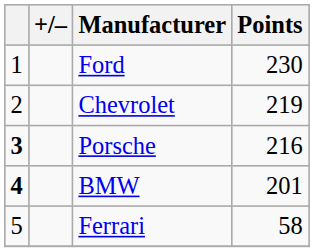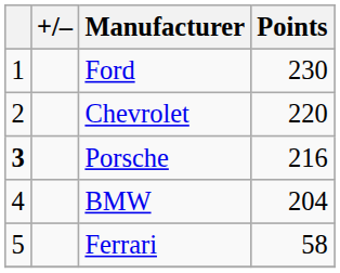 <table class="wikitable" style="font-size: 95%;">
 <tr>
 <th scope="col"></th>
 <th scope="col">+/–</th>
 <th scope="col">Manufacturer</th>
 <th scope="col">Points</th>
 </tr>
 <tr>
 <td align=center>1</td>
 <td align="left"></td>
 <td> <a href='#'>Ford</a></td>
 <td align=right>230</td>
 </tr>
 <tr>
 <td align=center>2</td>
 <td align="left"></td>
 <td> <a href='#'>Chevrolet</a></td>
-<td align=right>219</td>
+<td align=right>220</td>
 </tr>
 <tr>
 <td align=center><strong>3</strong></td>
 <td align="left"></td>
 <td> <a href='#'>Porsche</a></td>
 <td align=right>216</td>
 </tr>
 <tr>
-<td align=center><strong>4</strong></td>
+<td align=center>4</td>
 <td align="left"></td>
 <td> <a href='#'>BMW</a></td>
-<td align=right>201</td>
+<td align=right>204</td>
 </tr>
 <tr>
 <td align=center>5</td>
 <td align="left"></td>
 <td> <a href='#'>Ferrari</a></td>
 <td align=right>58</td>
 </tr>
 <tr>
 </tr>
 </table>
